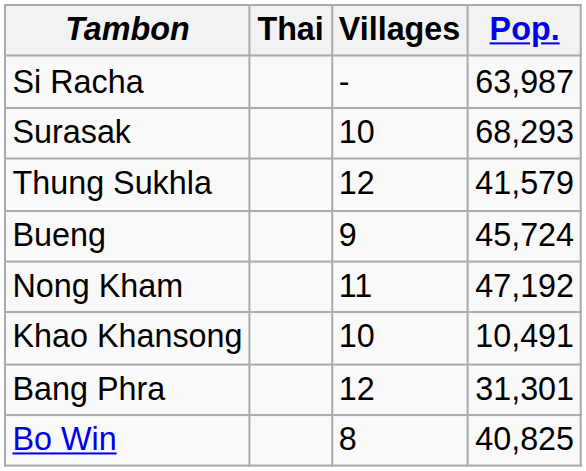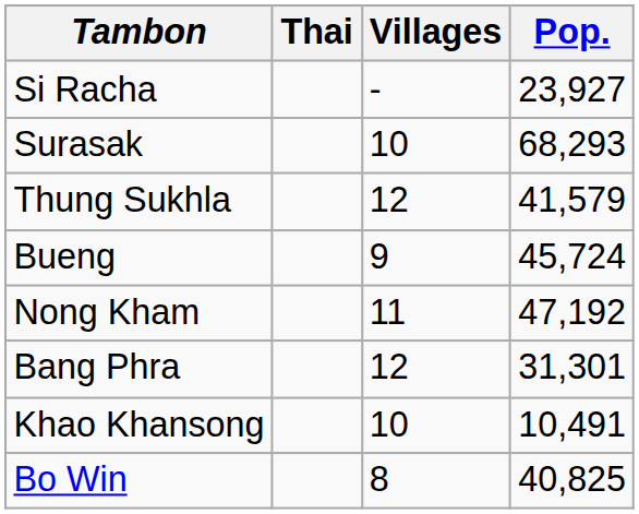 <table class="wikitable sortable">
 <tr>
 <th><em>Tambon</em></th>
 <th>Thai</th>
 <th>Villages</th>
 <th><a href='#'>Pop.</a></th>
 </tr>
 <tr>
 <td>Si Racha</td>
 <td></td>
 <td>-</td>
-<td>63,987</td>
+<td>23,927</td>
 </tr>
 <tr>
 <td>Surasak</td>
 <td></td>
 <td>10</td>
 <td>68,293</td>
 </tr>
 <tr>
 <td>Thung Sukhla</td>
 <td></td>
 <td>12</td>
 <td>41,579</td>
 </tr>
 <tr>
 <td>Bueng</td>
 <td></td>
 <td>9</td>
 <td>45,724</td>
 </tr>
 <tr>
 <td>Nong Kham</td>
 <td></td>
 <td>11</td>
 <td>47,192</td>
 </tr>
 <tr>
+<td>Bang Phra</td>
+<td></td>
+<td>12</td>
+<td>31,301</td>
+</tr>
+<tr>
 <td>Khao Khansong</td>
 <td></td>
 <td>10</td>
 <td>10,491</td>
-</tr>
-<tr>
-<td>Bang Phra</td>
-<td></td>
-<td>12</td>
-<td>31,301</td>
 </tr>
 <tr>
 <td><a href='#'>Bo Win</a></td>
 <td></td>
 <td>8</td>
 <td>40,825</td>
 </tr>
 </table>
